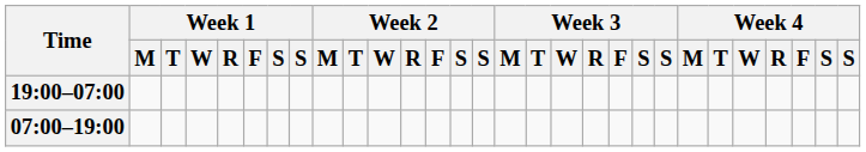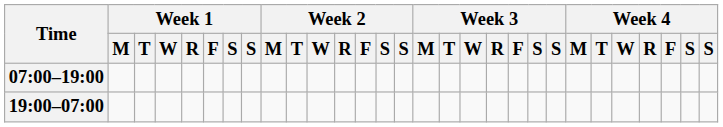 <table class="wikitable">
 <tr>
 <th rowspan=2>Time</th>
 <th colspan=7>Week 1</th>
 <th colspan=7>Week 2</th>
 <th colspan=7>Week 3</th>
 <th colspan=7>Week 4</th>
 </tr>
 <tr>
 <th>M</th>
 <th>T</th>
 <th>W</th>
 <th>R</th>
 <th>F</th>
 <th>S</th>
 <th>S</th>
 <th>M</th>
 <th>T</th>
 <th>W</th>
 <th>R</th>
 <th>F</th>
 <th>S</th>
 <th>S</th>
 <th>M</th>
 <th>T</th>
 <th>W</th>
 <th>R</th>
 <th>F</th>
 <th>S</th>
 <th>S</th>
 <th>M</th>
 <th>T</th>
 <th>W</th>
 <th>R</th>
 <th>F</th>
 <th>S</th>
 <th>S</th>
 </tr>
 <tr>
+<th>07:00–19:00</th>
+<td></td>
+<td></td>
+<td></td>
+<td></td>
+<td></td>
+<td></td>
+<td></td>
+<td></td>
+<td></td>
+<td></td>
+<td></td>
+<td></td>
+<td></td>
+<td></td>
+<td></td>
+<td></td>
+<td></td>
+<td></td>
+<td></td>
+<td></td>
+<td></td>
+<td></td>
+<td></td>
+<td></td>
+<td></td>
+<td></td>
+<td></td>
+<td></td>
+</tr>
+<tr>
 <th>19:00–07:00</th>
 <td></td>
 <td></td>
 <td></td>
 <td></td>
 <td></td>
 <td></td>
 <td></td>
 <td></td>
 <td></td>
 <td></td>
 <td></td>
 <td></td>
 <td></td>
 <td></td>
 <td></td>
 <td></td>
 <td></td>
 <td></td>
 <td></td>
 <td></td>
 <td></td>
 <td></td>
 <td></td>
 <td></td>
 <td></td>
 <td></td>
 <td></td>
 <td></td>
 </tr>
-<tr>
-<th>07:00–19:00</th>
-<td></td>
-<td></td>
-<td></td>
-<td></td>
-<td></td>
-<td></td>
-<td></td>
-<td></td>
-<td></td>
-<td></td>
-<td></td>
-<td></td>
-<td></td>
-<td></td>
-<td></td>
-<td></td>
-<td></td>
-<td></td>
-<td></td>
-<td></td>
-<td></td>
-<td></td>
-<td></td>
-<td></td>
-<td></td>
-<td></td>
-<td></td>
-<td></td>
-</tr>
 </table>
